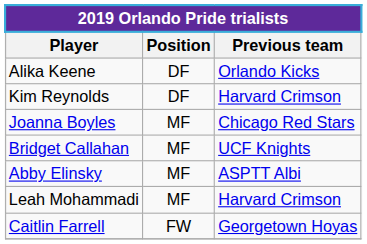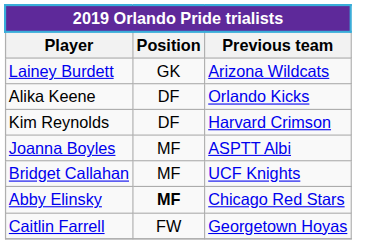 <table class="wikitable" style="text-align:left; font-size:95%;">
 <tr>
 <th colspan="3" style="background:#5E299A; color:white; border:2px solid #3aadd9;" scope="col">2019 Orlando Pride trialists</th>
 </tr>
 <tr>
 <th>Player</th>
 <th>Position</th>
 <th>Previous team</th>
+</tr>
+<tr>
+<td> <a href='#'>Lainey Burdett</a> </td>
+<td align="center">GK</td>
+<td> <a href='#'>Arizona Wildcats</a></td>
 </tr>
 <tr>
 <td> Alika Keene </td>
 <td align="center">DF</td>
 <td> <a href='#'>Orlando Kicks</a></td>
 </tr>
 <tr>
 <td> Kim Reynolds</td>
 <td align="center">DF</td>
 <td> <a href='#'>Harvard Crimson</a></td>
 </tr>
 <tr>
 <td> <a href='#'>Joanna Boyles</a> </td>
 <td align="center">MF</td>
-<td> <a href='#'>Chicago Red Stars</a></td>
+<td> <a href='#'>ASPTT Albi</a></td>
 </tr>
 <tr>
 <td> <a href='#'>Bridget Callahan</a> </td>
 <td align="center">MF</td>
 <td> <a href='#'>UCF Knights</a></td>
 </tr>
 <tr>
 <td> <a href='#'>Abby Elinsky</a> </td>
-<td align="center">MF</td>
-<td> <a href='#'>ASPTT Albi</a></td>
-</tr>
-<tr>
-<td> Leah Mohammadi</td>
-<td align="center">MF</td>
-<td> <a href='#'>Harvard Crimson</a></td>
+<td align="center"><strong>MF</strong></td>
+<td> <a href='#'>Chicago Red Stars</a></td>
 </tr>
 <tr>
 <td> <a href='#'>Caitlin Farrell</a> </td>
 <td align="center">FW</td>
 <td> <a href='#'>Georgetown Hoyas</a></td>
 </tr>
 <tr>
 </tr>
 </table>
